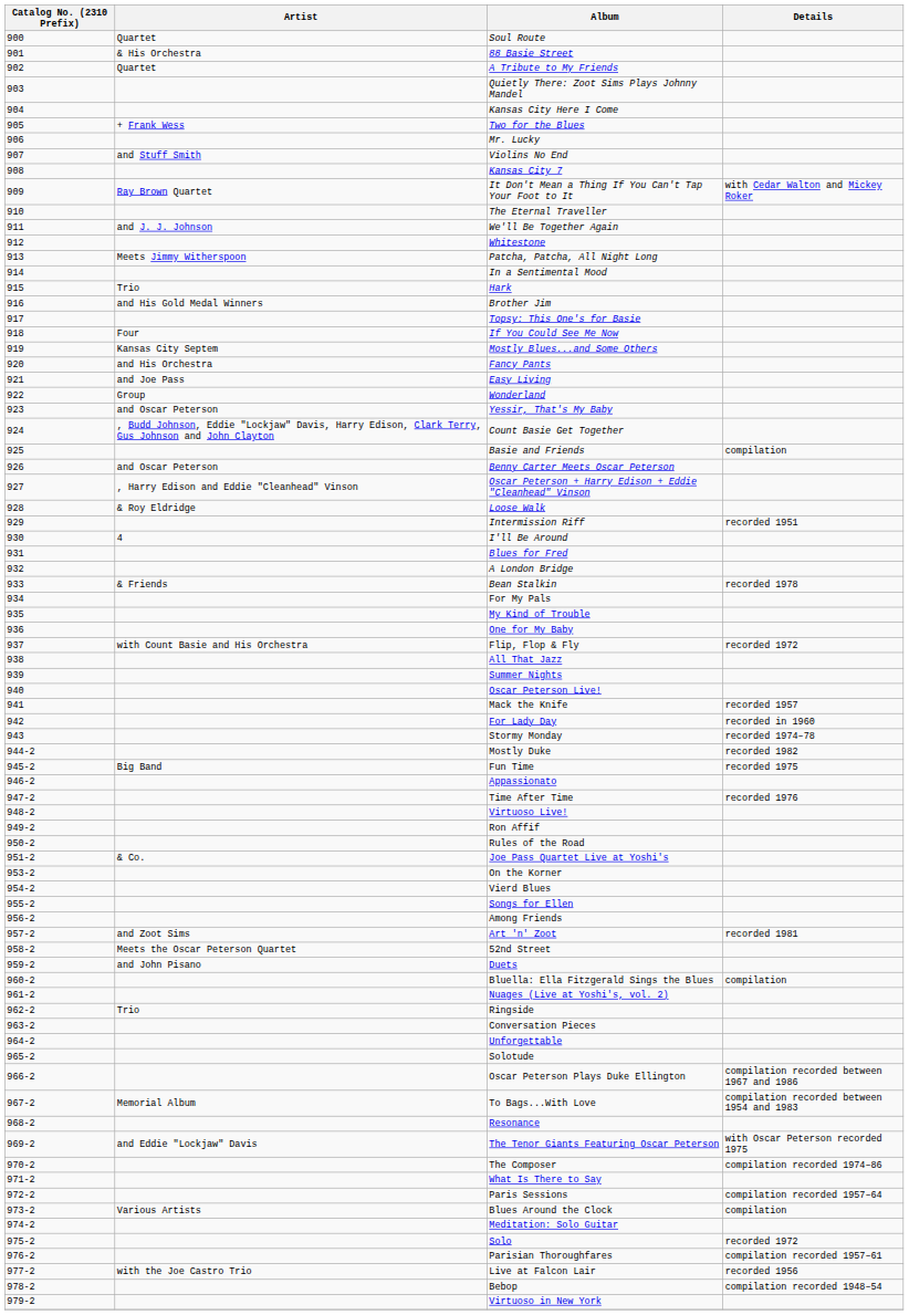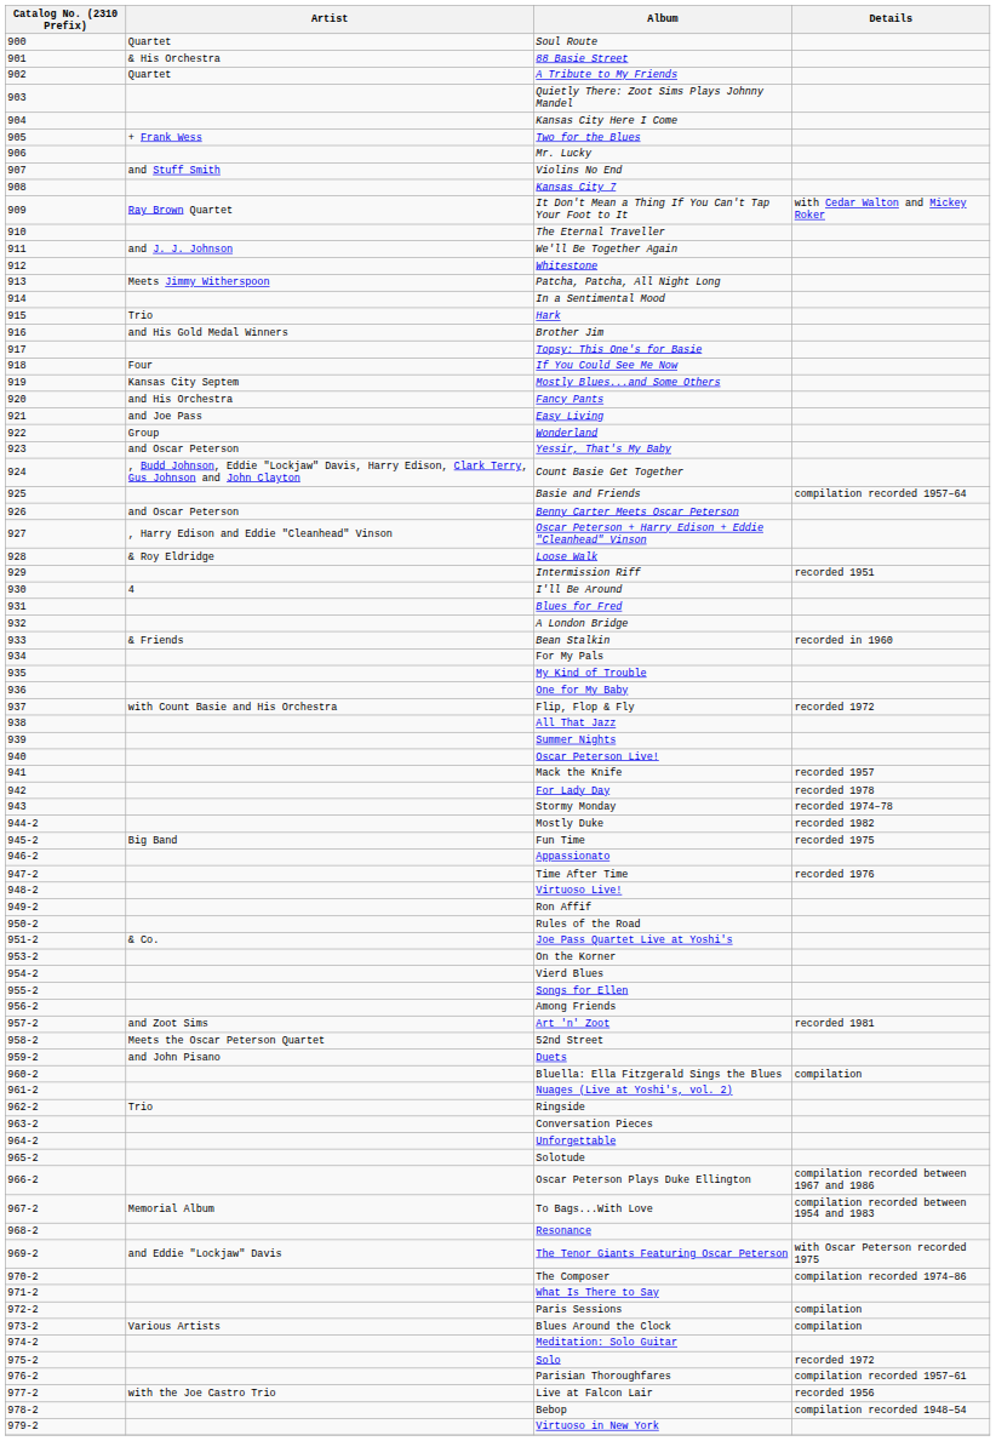 <table class="wikitable sortable">
 <tr>
 <th>Catalog No. (2310 Prefix)</th>
 <th>Artist</th>
 <th>Album</th>
 <th>Details</th>
 </tr>
 <tr>
 <td>900</td>
 <td> Quartet</td>
 <td><em>Soul Route</em></td>
 <td></td>
 </tr>
 <tr>
 <td>901</td>
 <td> & His Orchestra</td>
 <td><em><a href='#'>88 Basie Street</a></em></td>
 <td></td>
 </tr>
 <tr>
 <td>902</td>
 <td> Quartet</td>
 <td><em><a href='#'>A Tribute to My Friends</a></em></td>
 <td></td>
 </tr>
 <tr>
 <td>903</td>
 <td></td>
 <td><em>Quietly There: Zoot Sims Plays Johnny Mandel</em></td>
 <td></td>
 </tr>
 <tr>
 <td>904</td>
 <td></td>
 <td><em>Kansas City Here I Come</em></td>
 <td></td>
 </tr>
 <tr>
 <td>905</td>
 <td> + <a href='#'>Frank Wess</a></td>
 <td><em><a href='#'>Two for the Blues</a></em></td>
 <td></td>
 </tr>
 <tr>
 <td>906</td>
 <td></td>
 <td><em>Mr. Lucky</em></td>
 <td></td>
 </tr>
 <tr>
 <td>907</td>
 <td> and <a href='#'>Stuff Smith</a></td>
 <td><em>Violins No End</em></td>
 <td></td>
 </tr>
 <tr>
 <td>908</td>
 <td></td>
 <td><em><a href='#'>Kansas City 7</a></em></td>
 <td></td>
 </tr>
 <tr>
 <td>909</td>
 <td> <a href='#'>Ray Brown</a> Quartet</td>
 <td><em>It Don't Mean a Thing If You Can't Tap Your Foot to It</em></td>
 <td>with <a href='#'>Cedar Walton</a> and <a href='#'>Mickey Roker</a></td>
 </tr>
 <tr>
 <td>910</td>
 <td></td>
 <td><em>The Eternal Traveller</em></td>
 <td></td>
 </tr>
 <tr>
 <td>911</td>
 <td> and <a href='#'>J. J. Johnson</a></td>
 <td><em>We'll Be Together Again</em></td>
 <td></td>
 </tr>
 <tr>
 <td>912</td>
 <td></td>
 <td><em><a href='#'>Whitestone</a></em></td>
 <td></td>
 </tr>
 <tr>
 <td>913</td>
 <td> Meets <a href='#'>Jimmy Witherspoon</a></td>
 <td><em>Patcha, Patcha, All Night Long</em></td>
 <td></td>
 </tr>
 <tr>
 <td>914</td>
 <td></td>
 <td><em>In a Sentimental Mood</em></td>
 <td></td>
 </tr>
 <tr>
 <td>915</td>
 <td> Trio</td>
 <td><em><a href='#'>Hark</a></em></td>
 <td></td>
 </tr>
 <tr>
 <td>916</td>
 <td> and His Gold Medal Winners</td>
 <td><em>Brother Jim</em></td>
 <td></td>
 </tr>
 <tr>
 <td>917</td>
 <td></td>
 <td><em><a href='#'>Topsy: This One's for Basie</a></em></td>
 <td></td>
 </tr>
 <tr>
 <td>918</td>
 <td> Four</td>
 <td><em><a href='#'>If You Could See Me Now</a></em></td>
 <td></td>
 </tr>
 <tr>
 <td>919</td>
 <td> Kansas City Septem</td>
 <td><em><a href='#'>Mostly Blues...and Some Others</a></em></td>
 <td></td>
 </tr>
 <tr>
 <td>920</td>
 <td> and His Orchestra</td>
 <td><em><a href='#'>Fancy Pants</a></em></td>
 <td></td>
 </tr>
 <tr>
 <td>921</td>
 <td> and Joe Pass</td>
 <td><em><a href='#'>Easy Living</a></em></td>
 <td></td>
 </tr>
 <tr>
 <td>922</td>
 <td> Group</td>
 <td><em><a href='#'>Wonderland</a></em></td>
 <td></td>
 </tr>
 <tr>
 <td>923</td>
 <td> and Oscar Peterson</td>
 <td><em><a href='#'>Yessir, That's My Baby</a></em></td>
 <td></td>
 </tr>
 <tr>
 <td>924</td>
 <td>, <a href='#'>Budd Johnson</a>, Eddie "Lockjaw" Davis, Harry Edison, <a href='#'>Clark Terry</a>, <a href='#'>Gus Johnson</a> and <a href='#'>John Clayton</a></td>
 <td><em>Count Basie Get Together</em></td>
 <td></td>
 </tr>
 <tr>
 <td>925</td>
 <td></td>
 <td><em>Basie and Friends</em></td>
-<td>compilation</td>
+<td>compilation recorded 1957–64</td>
 </tr>
 <tr>
 <td>926</td>
 <td> and Oscar Peterson</td>
 <td><em><a href='#'>Benny Carter Meets Oscar Peterson</a></em></td>
 <td></td>
 </tr>
 <tr>
 <td>927</td>
 <td>, Harry Edison and Eddie "Cleanhead" Vinson</td>
 <td><em><a href='#'>Oscar Peterson + Harry Edison + Eddie "Cleanhead" Vinson</a></em></td>
 <td></td>
 </tr>
 <tr>
 <td>928</td>
 <td> & Roy Eldridge</td>
 <td><em><a href='#'>Loose Walk</a></em></td>
 <td></td>
 </tr>
 <tr>
 <td>929</td>
 <td></td>
 <td><em>Intermission Riff</em></td>
 <td>recorded 1951</td>
 </tr>
 <tr>
 <td>930</td>
 <td> 4</td>
 <td><em>I'll Be Around</em></td>
 <td></td>
 </tr>
 <tr>
 <td>931</td>
 <td></td>
 <td><em><a href='#'>Blues for Fred</a></em></td>
 <td></td>
 </tr>
 <tr>
 <td>932</td>
 <td></td>
 <td><em>A London Bridge</em></td>
 <td></td>
 </tr>
 <tr>
 <td>933</td>
 <td> & Friends</td>
 <td><em>Bean Stalkin<strong></td>
-<td>recorded 1978</td>
+<td>recorded in 1960</td>
 </tr>
 <tr>
 <td>934</td>
 <td></td>
 <td></em>For My Pals<em></td>
 <td></td>
 </tr>
 <tr>
 <td>935</td>
 <td></td>
 <td></em><a href='#'>My Kind of Trouble</a><em></td>
 <td></td>
 </tr>
 <tr>
 <td>936</td>
 <td></td>
 <td></em><a href='#'>One for My Baby</a><em></td>
 <td></td>
 </tr>
 <tr>
 <td>937</td>
 <td> with Count Basie and His Orchestra</td>
 <td></em>Flip, Flop & Fly<em></td>
 <td>recorded 1972</td>
 </tr>
 <tr>
 <td>938</td>
 <td></td>
 <td></em><a href='#'>All That Jazz</a><em></td>
 <td></td>
 </tr>
 <tr>
 <td>939</td>
 <td></td>
 <td></em><a href='#'>Summer Nights</a><em></td>
 <td></td>
 </tr>
 <tr>
 <td>940</td>
 <td></td>
 <td></em><a href='#'>Oscar Peterson Live!</a><em></td>
 <td></td>
 </tr>
 <tr>
 <td>941</td>
 <td></td>
 <td></em>Mack the Knife<em></td>
 <td>recorded 1957</td>
 </tr>
 <tr>
 <td>942</td>
 <td></td>
 <td></em><a href='#'>For Lady Day</a><em></td>
-<td>recorded in 1960</td>
+<td>recorded 1978</td>
 </tr>
 <tr>
 <td>943</td>
 <td></td>
 <td></em>Stormy Monday<em></td>
 <td>recorded 1974–78</td>
 </tr>
 <tr>
 <td>944-2</td>
 <td></td>
 <td></em>Mostly Duke<em></td>
 <td>recorded 1982</td>
 </tr>
 <tr>
 <td>945-2</td>
 <td> Big Band</td>
 <td></em>Fun Time<em></td>
 <td>recorded 1975</td>
 </tr>
 <tr>
 <td>946-2</td>
 <td></td>
 <td></em><a href='#'>Appassionato</a><em></td>
 <td></td>
 </tr>
 <tr>
 <td>947-2</td>
 <td></td>
 <td></em>Time After Time<em></td>
 <td>recorded 1976</td>
 </tr>
 <tr>
 <td>948-2</td>
 <td></td>
 <td></em><a href='#'>Virtuoso Live!</a><em></td>
 <td></td>
 </tr>
 <tr>
 <td>949-2</td>
 <td></td>
 <td></em>Ron Affif<em></td>
 <td></td>
 </tr>
 <tr>
 <td>950-2</td>
 <td></td>
 <td></em>Rules of the Road<em></td>
 <td></td>
 </tr>
 <tr>
 <td>951-2</td>
 <td> & Co.</td>
 <td></em><a href='#'>Joe Pass Quartet Live at Yoshi's</a><em></td>
 <td></td>
 </tr>
 <tr>
 <td>953-2</td>
 <td></td>
 <td></em>On the Korner<em></td>
 <td></td>
 </tr>
 <tr>
 <td>954-2</td>
 <td></td>
 <td></em>Vierd Blues<em></td>
 <td></td>
 </tr>
 <tr>
 <td>955-2</td>
 <td></td>
 <td></em><a href='#'>Songs for Ellen</a><em></td>
 <td></td>
 </tr>
 <tr>
 <td>956-2</td>
 <td></td>
 <td></em>Among Friends<em></td>
 <td></td>
 </tr>
 <tr>
 <td>957-2</td>
 <td> and Zoot Sims</td>
 <td></em><a href='#'>Art 'n' Zoot</a><em></td>
 <td>recorded 1981</td>
 </tr>
 <tr>
 <td>958-2</td>
 <td> Meets the Oscar Peterson Quartet</td>
 <td></em>52nd Street<em></td>
 <td></td>
 </tr>
 <tr>
 <td>959-2</td>
 <td>and John Pisano</td>
 <td></em><a href='#'>Duets</a><em></td>
 <td></td>
 </tr>
 <tr>
 <td>960-2</td>
 <td></td>
 <td></em>Bluella: Ella Fitzgerald Sings the Blues<em></td>
 <td>compilation</td>
 </tr>
 <tr>
 <td>961-2</td>
 <td></td>
 <td></em><a href='#'>Nuages (Live at Yoshi's, vol. 2)</a><em></td>
 <td></td>
 </tr>
 <tr>
 <td>962-2</td>
 <td> Trio</td>
 <td></em>Ringside<em></td>
 <td></td>
 </tr>
 <tr>
 <td>963-2</td>
 <td></td>
 <td></em>Conversation Pieces<em></td>
 <td></td>
 </tr>
 <tr>
 <td>964-2</td>
 <td></td>
 <td></em><a href='#'>Unforgettable</a><em></td>
 <td></td>
 </tr>
 <tr>
 <td>965-2</td>
 <td></td>
 <td></em>Solotude<em></td>
 <td></td>
 </tr>
 <tr>
 <td>966-2</td>
 <td></td>
 <td></em>Oscar Peterson Plays Duke Ellington<em></td>
 <td>compilation recorded between 1967 and 1986</td>
 </tr>
 <tr>
 <td>967-2</td>
 <td> Memorial Album</td>
 <td></em>To Bags...With Love<em></td>
 <td>compilation recorded between 1954 and 1983</td>
 </tr>
 <tr>
 <td>968-2</td>
 <td></td>
 <td></em><a href='#'>Resonance</a><em></td>
 <td></td>
 </tr>
 <tr>
 <td>969-2</td>
 <td> and Eddie "Lockjaw" Davis</td>
 <td></em><a href='#'>The Tenor Giants Featuring Oscar Peterson</a><em></td>
 <td>with Oscar Peterson recorded 1975</td>
 </tr>
 <tr>
 <td>970-2</td>
 <td></td>
 <td></em>The Composer<em></td>
 <td>compilation recorded 1974–86</td>
 </tr>
 <tr>
 <td>971-2</td>
 <td></td>
 <td></em><a href='#'>What Is There to Say</a><em></td>
 <td></td>
 </tr>
 <tr>
 <td>972-2</td>
 <td></td>
 <td></em>Paris Sessions<em></td>
-<td>compilation recorded 1957–64</td>
+<td>compilation</td>
 </tr>
 <tr>
 <td>973-2</td>
 <td>Various Artists</td>
 <td></em>Blues Around the Clock<em></td>
 <td>compilation</td>
 </tr>
 <tr>
 <td>974-2</td>
 <td></td>
 <td></em><a href='#'>Meditation: Solo Guitar</a><em></td>
 <td></td>
 </tr>
 <tr>
 <td>975-2</td>
 <td></td>
 <td></em><a href='#'>Solo</a><em></td>
 <td>recorded 1972</td>
 </tr>
 <tr>
 <td>976-2</td>
 <td></td>
 <td></em>Parisian Thoroughfares<em></td>
 <td>compilation recorded 1957–61</td>
 </tr>
 <tr>
 <td>977-2</td>
 <td> with the Joe Castro Trio</td>
 <td></em>Live at Falcon Lair<em></td>
 <td>recorded 1956</td>
 </tr>
 <tr>
 <td>978-2</td>
 <td></td>
 <td></em>Bebop<em></td>
 <td>compilation recorded 1948–54</td>
 </tr>
 <tr>
 <td>979-2</td>
 <td></td>
 <td></em><a href='#'>Virtuoso in New York</a><em></td>
 <td></td>
 </tr>
 <tr>
 </tr>
 </table>
